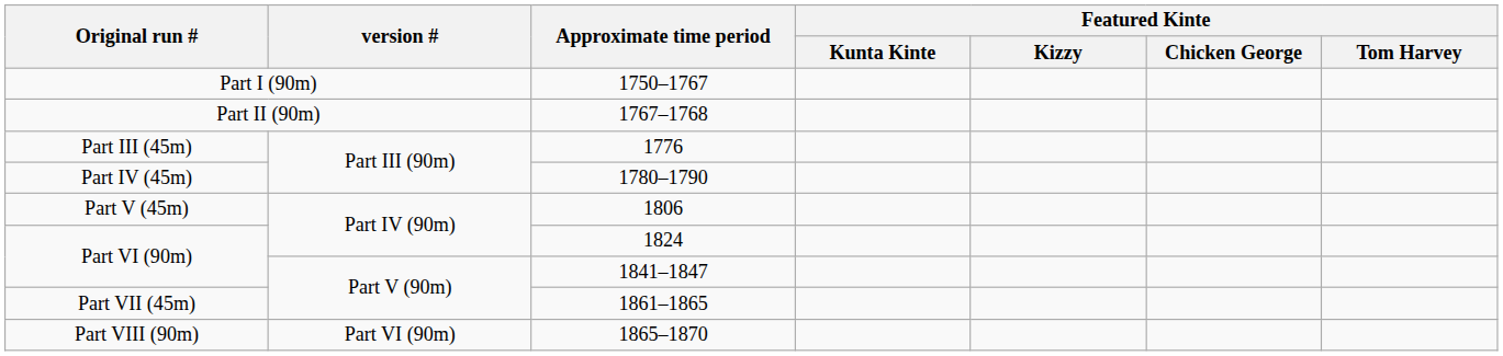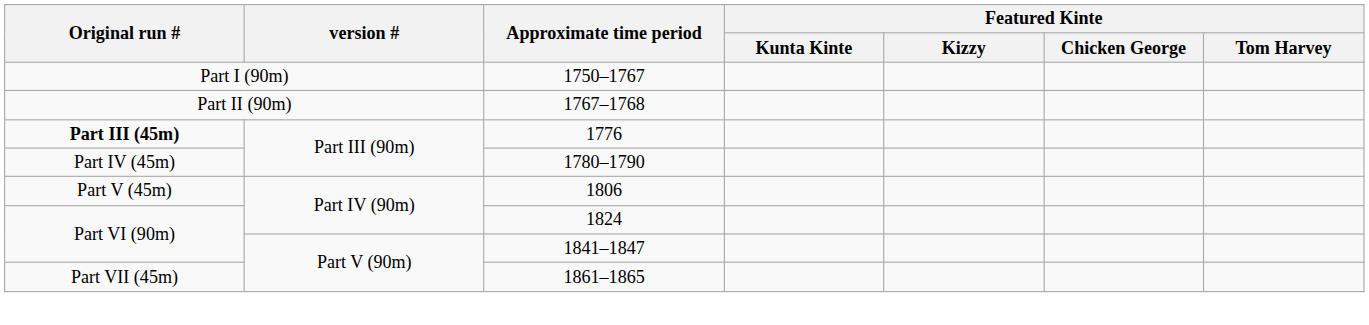 <table class="wikitable">
 <tr>
 <th rowspan=2 style="width:15%;">Original run #</th>
 <th rowspan=2 style="width:15%;"> version #</th>
 <th rowspan=2 style="width:15%;">Approximate time period</th>
 <th colspan=4>Featured Kinte </th>
 </tr>
 <tr>
 <th style="width:10%;">Kunta Kinte</th>
 <th style="width:10%;">Kizzy</th>
 <th style="width:10%;">Chicken George</th>
 <th style="width:10%;">Tom Harvey</th>
 </tr>
 <tr align=center>
 <td colspan=2>Part I (90m)</td>
 <td>1750–1767</td>
 <td></td>
 <td></td>
 <td></td>
 <td></td>
 </tr>
 <tr align=center>
 <td colspan=2>Part II (90m)</td>
 <td>1767–1768</td>
 <td></td>
 <td></td>
 <td></td>
 <td></td>
 </tr>
 <tr align=center>
-<td>Part III (45m)</td>
+<td><strong>Part III (45m)</strong></td>
 <td rowspan=2>Part III (90m)</td>
 <td>1776</td>
 <td></td>
 <td></td>
 <td></td>
 <td></td>
 </tr>
 <tr align=center>
 <td>Part IV (45m)</td>
 <td>1780–1790</td>
 <td></td>
 <td></td>
 <td></td>
 <td></td>
 </tr>
 <tr align=center>
 <td>Part V (45m)</td>
 <td rowspan=2>Part IV (90m)</td>
 <td>1806</td>
 <td></td>
 <td></td>
 <td></td>
 <td></td>
 </tr>
 <tr align=center>
 <td rowspan=2>Part VI (90m)</td>
 <td>1824</td>
 <td></td>
 <td></td>
 <td></td>
 <td></td>
 </tr>
 <tr align=center>
 <td rowspan=2>Part V (90m)</td>
 <td>1841–1847</td>
 <td></td>
 <td></td>
 <td></td>
 <td></td>
 </tr>
 <tr align=center>
 <td>Part VII (45m)</td>
 <td>1861–1865</td>
 <td></td>
 <td></td>
 <td></td>
 <td></td>
 </tr>
-<tr align=center>
-<td>Part VIII (90m)</td>
-<td>Part VI (90m)</td>
-<td>1865–1870</td>
-<td></td>
-<td></td>
-<td></td>
-<td></td>
-</tr>
 </table>
